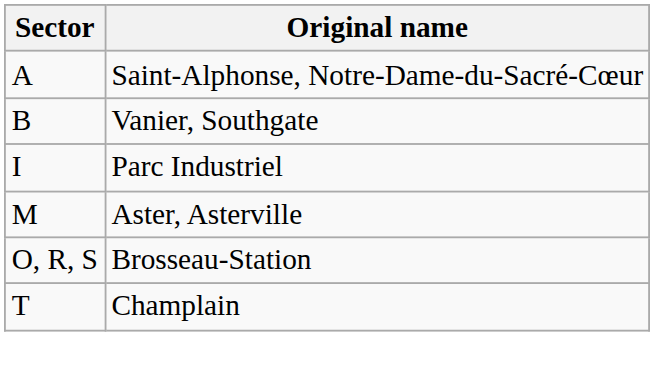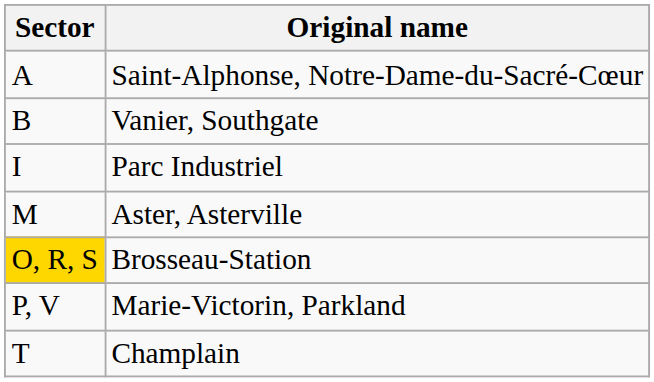 <table align=center class="wikitable">
 <tr>
 <th>Sector</th>
 <th>Original name</th>
 </tr>
 <tr>
 <td>A</td>
 <td>Saint-Alphonse, Notre-Dame-du-Sacré-Cœur</td>
 </tr>
 <tr>
 <td>B</td>
 <td>Vanier, Southgate</td>
 </tr>
 <tr>
 <td>I</td>
 <td>Parc Industriel</td>
 </tr>
 <tr>
 <td>M</td>
 <td>Aster, Asterville</td>
 </tr>
 <tr>
-<td>O, R, S</td>
+<td style="background: gold;">O, R, S</td>
 <td>Brosseau-Station</td>
+</tr>
+<tr>
+<td>P, V</td>
+<td>Marie-Victorin, Parkland</td>
 </tr>
 <tr>
 <td>T</td>
 <td>Champlain</td>
 </tr>
 </table>
